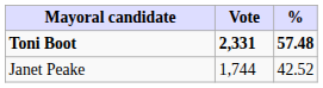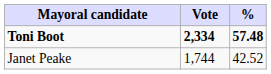 <table class="wikitable">
 <tr>
 <th style="background:#ddf;" width="200px">Mayoral candidate</th>
 <th style="background:#ddf;" width="50px">Vote</th>
 <th style="background:#ddf;" width="30px">%</th>
 </tr>
 <tr>
 <td><strong>Toni Boot</strong></td>
-<td><strong>2,331</strong></td>
+<td><strong>2,334</strong></td>
 <td><strong>57.48</strong></td>
 </tr>
 <tr>
 <td>Janet Peake</td>
 <td>1,744</td>
 <td>42.52</td>
 </tr>
 </table>
